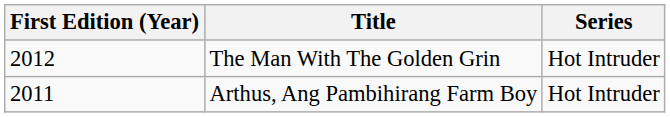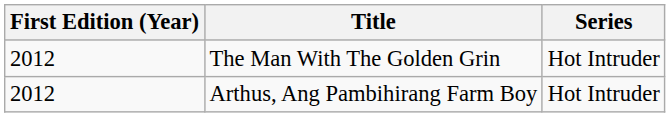 <table class="wikitable sortable">
 <tr>
 <th>First Edition (Year)</th>
 <th>Title</th>
 <th>Series</th>
 </tr>
 <tr>
 <td>2012</td>
 <td>The Man With The Golden Grin</td>
 <td>Hot Intruder</td>
 </tr>
 <tr>
-<td>2011</td>
+<td>2012</td>
 <td>Arthus, Ang Pambihirang Farm Boy</td>
 <td>Hot Intruder</td>
 </tr>
 </table>
